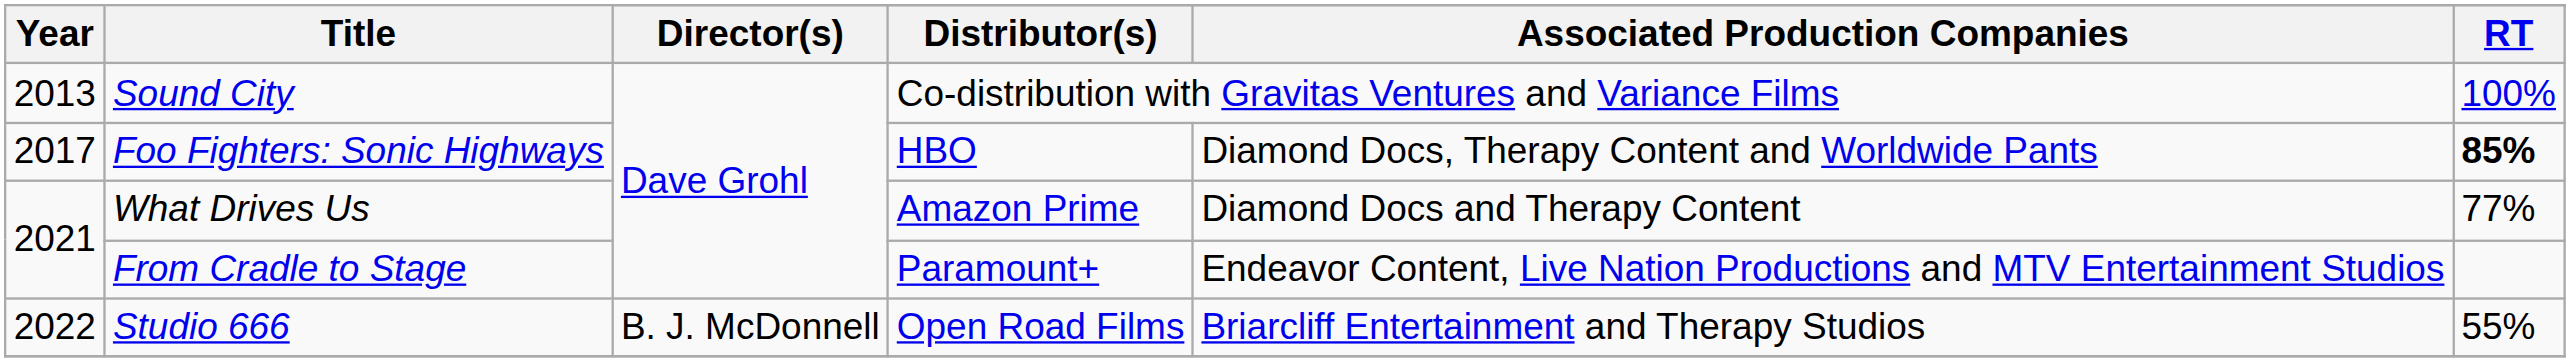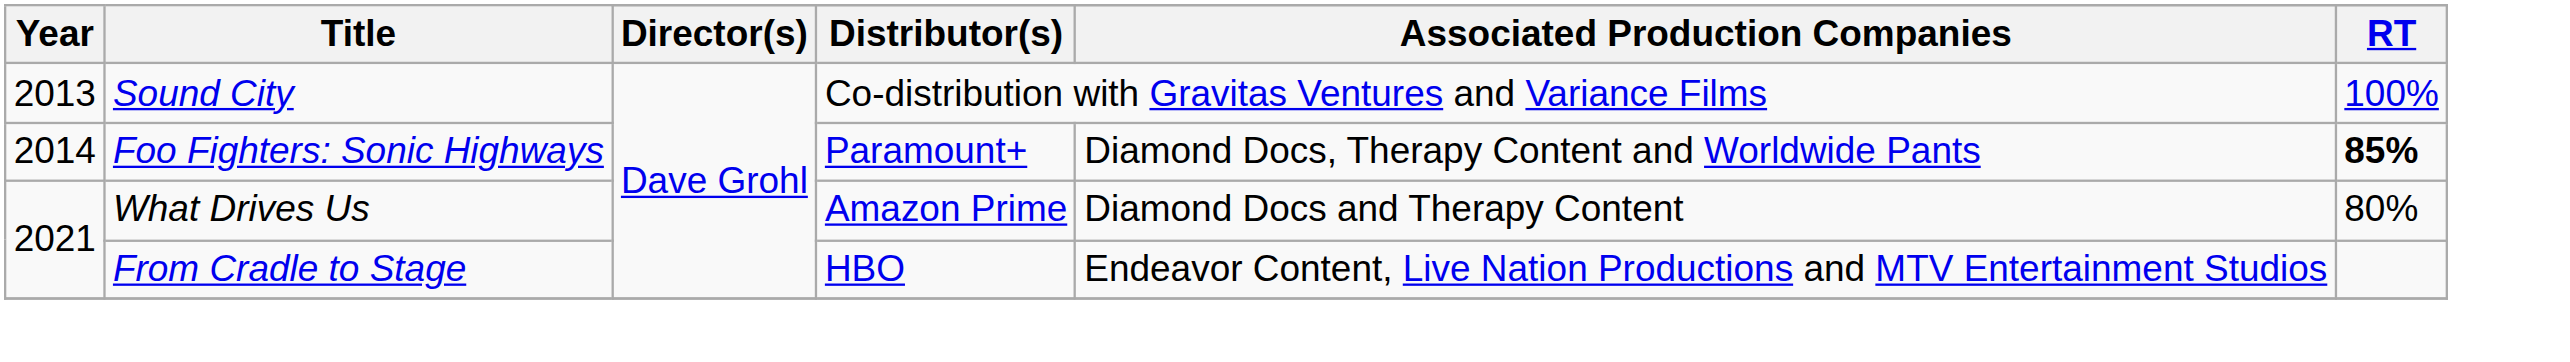 <table class="wikitable">
 <tr>
 <th rowspan="2">Year</th>
 <th rowspan="2">Title</th>
 </tr>
 <tr>
 <th>Director(s)</th>
 <th>Distributor(s)</th>
 <th>Associated Production Companies</th>
 <th><a href='#'>RT</a></th>
 </tr>
 <tr>
 <td>2013</td>
 <td><em><a href='#'>Sound City</a></em></td>
 <td rowspan="4"><a href='#'>Dave Grohl</a></td>
 <td colspan="2">Co-distribution with <a href='#'>Gravitas Ventures</a> and <a href='#'>Variance Films</a></td>
 <td><a href='#'>100%</a></td>
 </tr>
 <tr>
-<td>2017</td>
+<td>2014</td>
 <td><em><a href='#'>Foo Fighters: Sonic Highways</a></em></td>
-<td><a href='#'>HBO</a></td>
+<td><a href='#'>Paramount+</a></td>
 <td>Diamond Docs, Therapy Content and <a href='#'>Worldwide Pants</a></td>
 <td><strong>85%</strong></td>
 </tr>
 <tr>
 <td rowspan="2">2021</td>
 <td><em>What Drives Us</em></td>
 <td><a href='#'>Amazon Prime</a></td>
 <td>Diamond Docs and Therapy Content</td>
-<td>77%</td>
+<td>80%</td>
 </tr>
 <tr>
 <td><em><a href='#'>From Cradle to Stage</a></em></td>
-<td><a href='#'>Paramount+</a></td>
+<td><a href='#'>HBO</a></td>
 <td>Endeavor Content, <a href='#'>Live Nation Productions</a> and <a href='#'>MTV Entertainment Studios</a></td>
 <td></td>
 </tr>
 <tr>
-<td>2022</td>
-<td><em><a href='#'>Studio 666</a></em></td>
-<td>B. J. McDonnell</td>
-<td><a href='#'>Open Road Films</a></td>
-<td><a href='#'>Briarcliff Entertainment</a> and Therapy Studios</td>
-<td>55%</td>
-</tr>
-<tr>
 </tr>
 </table>
